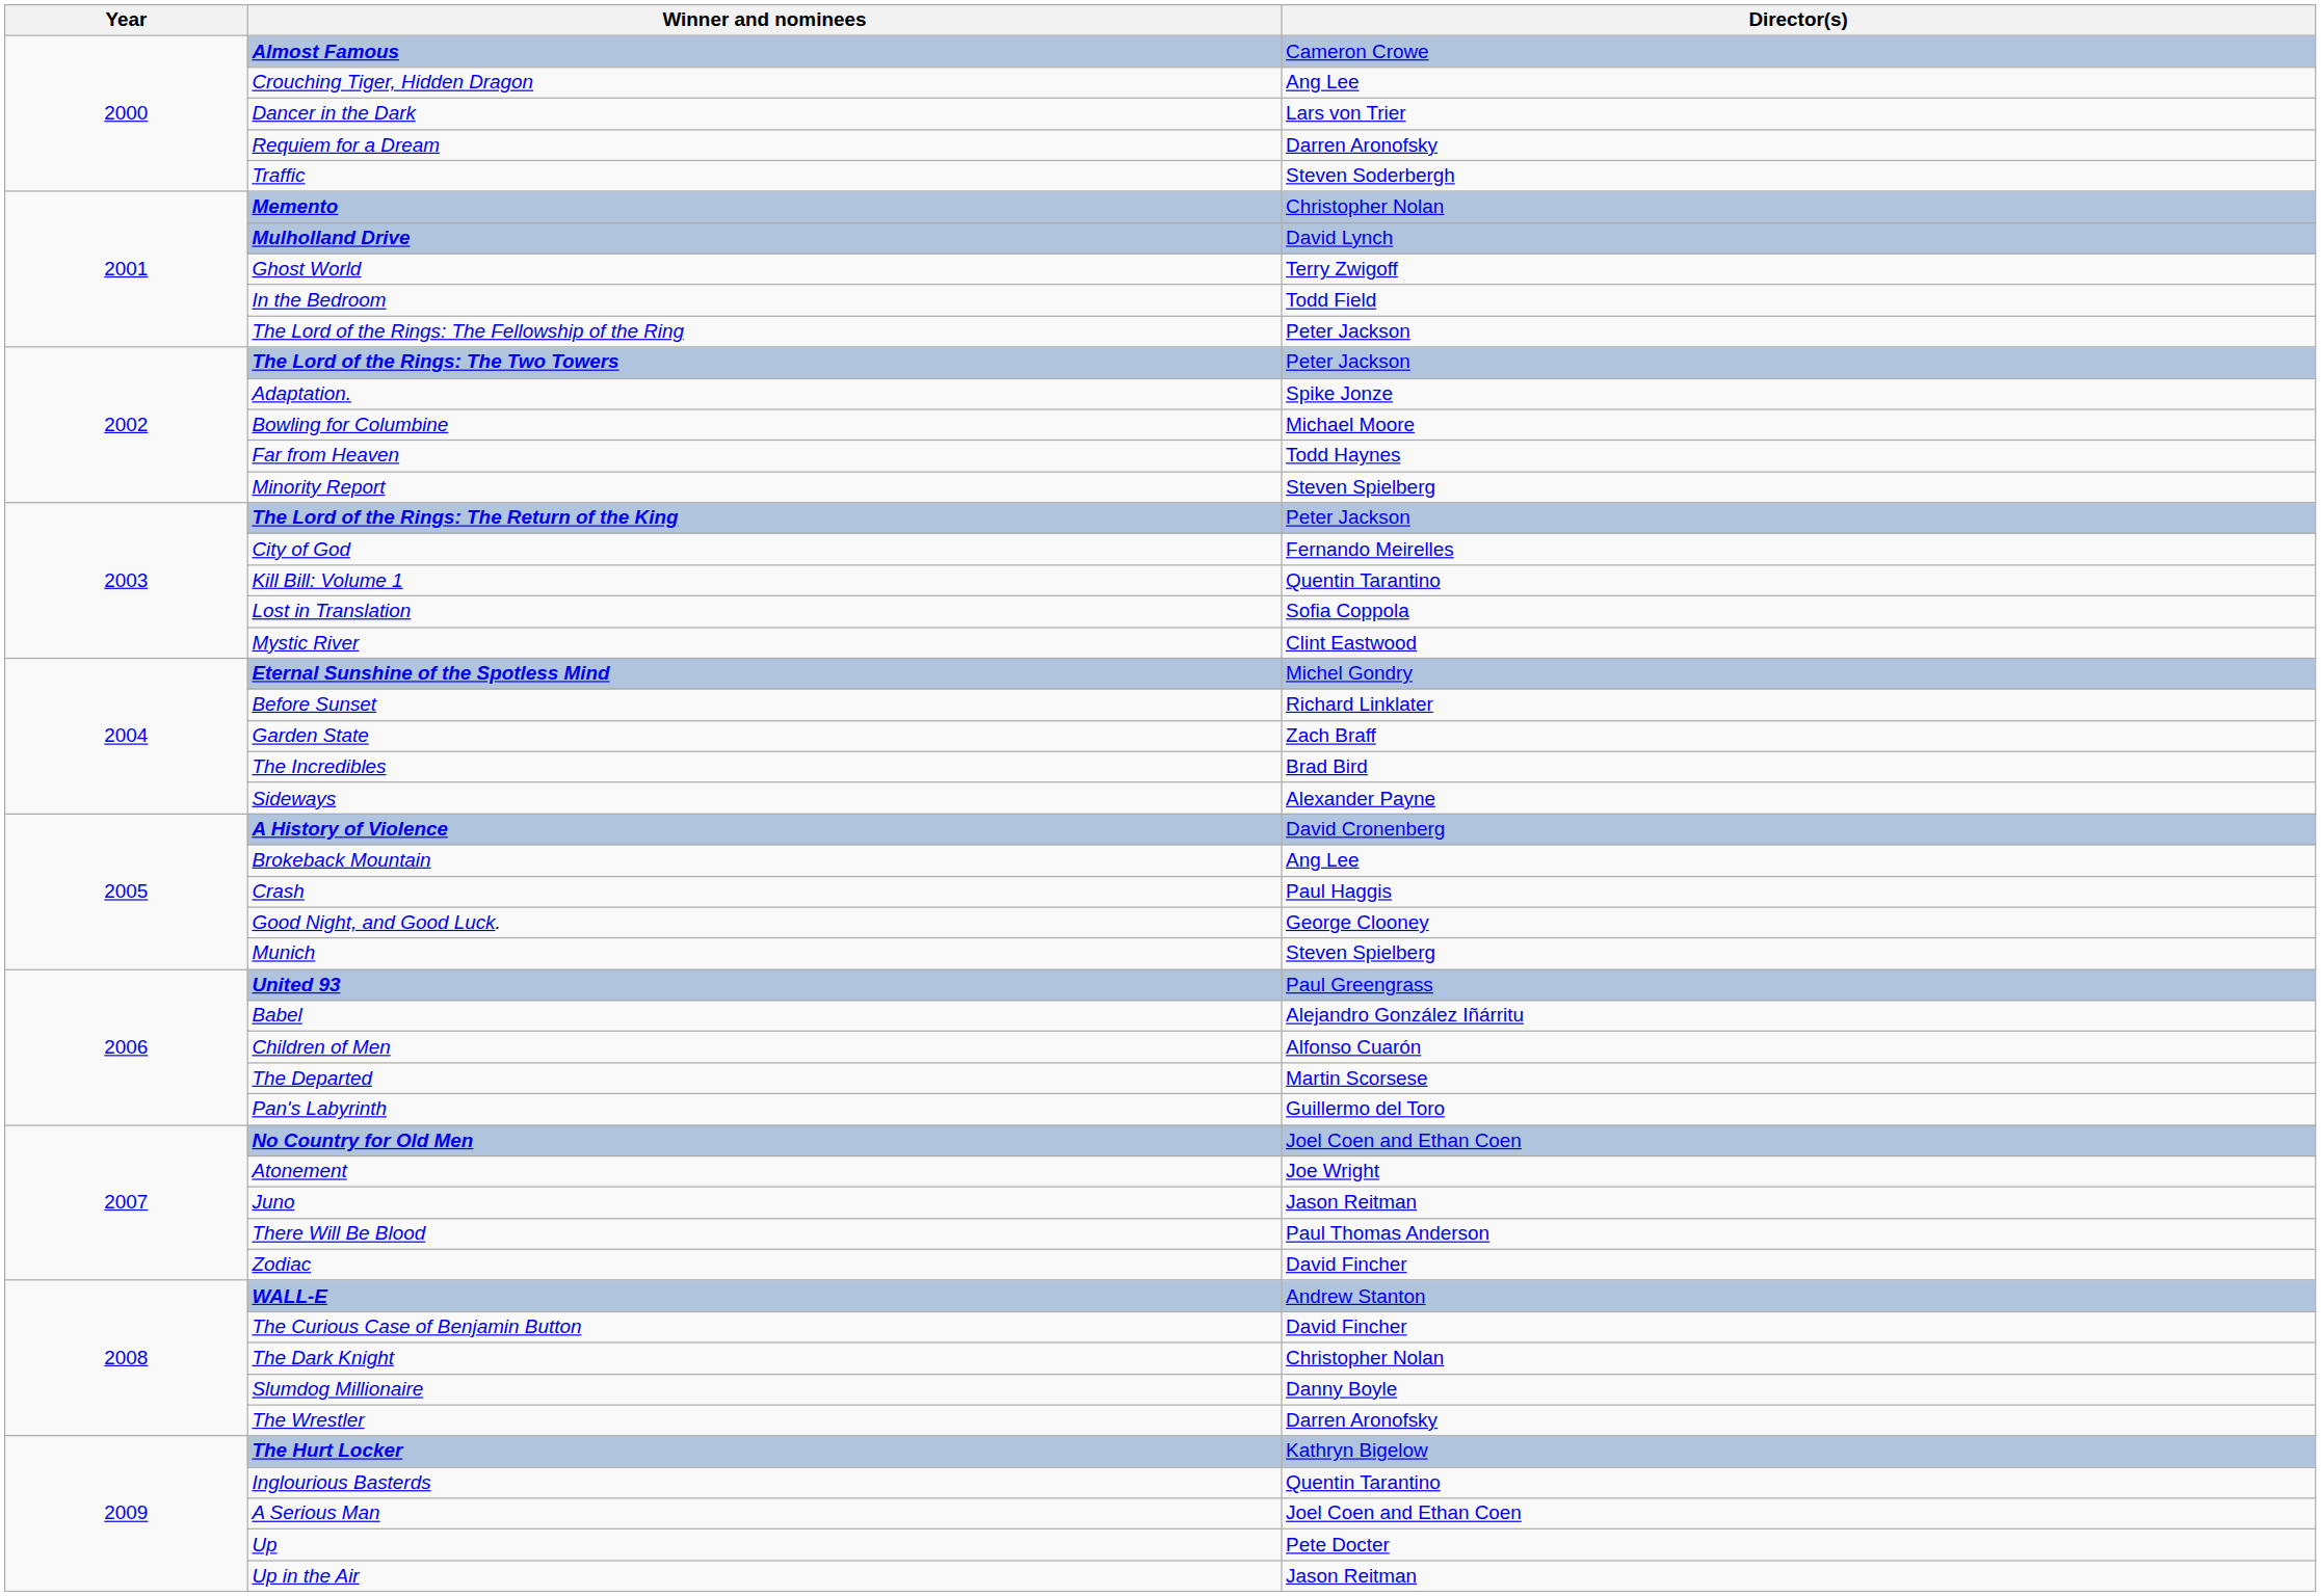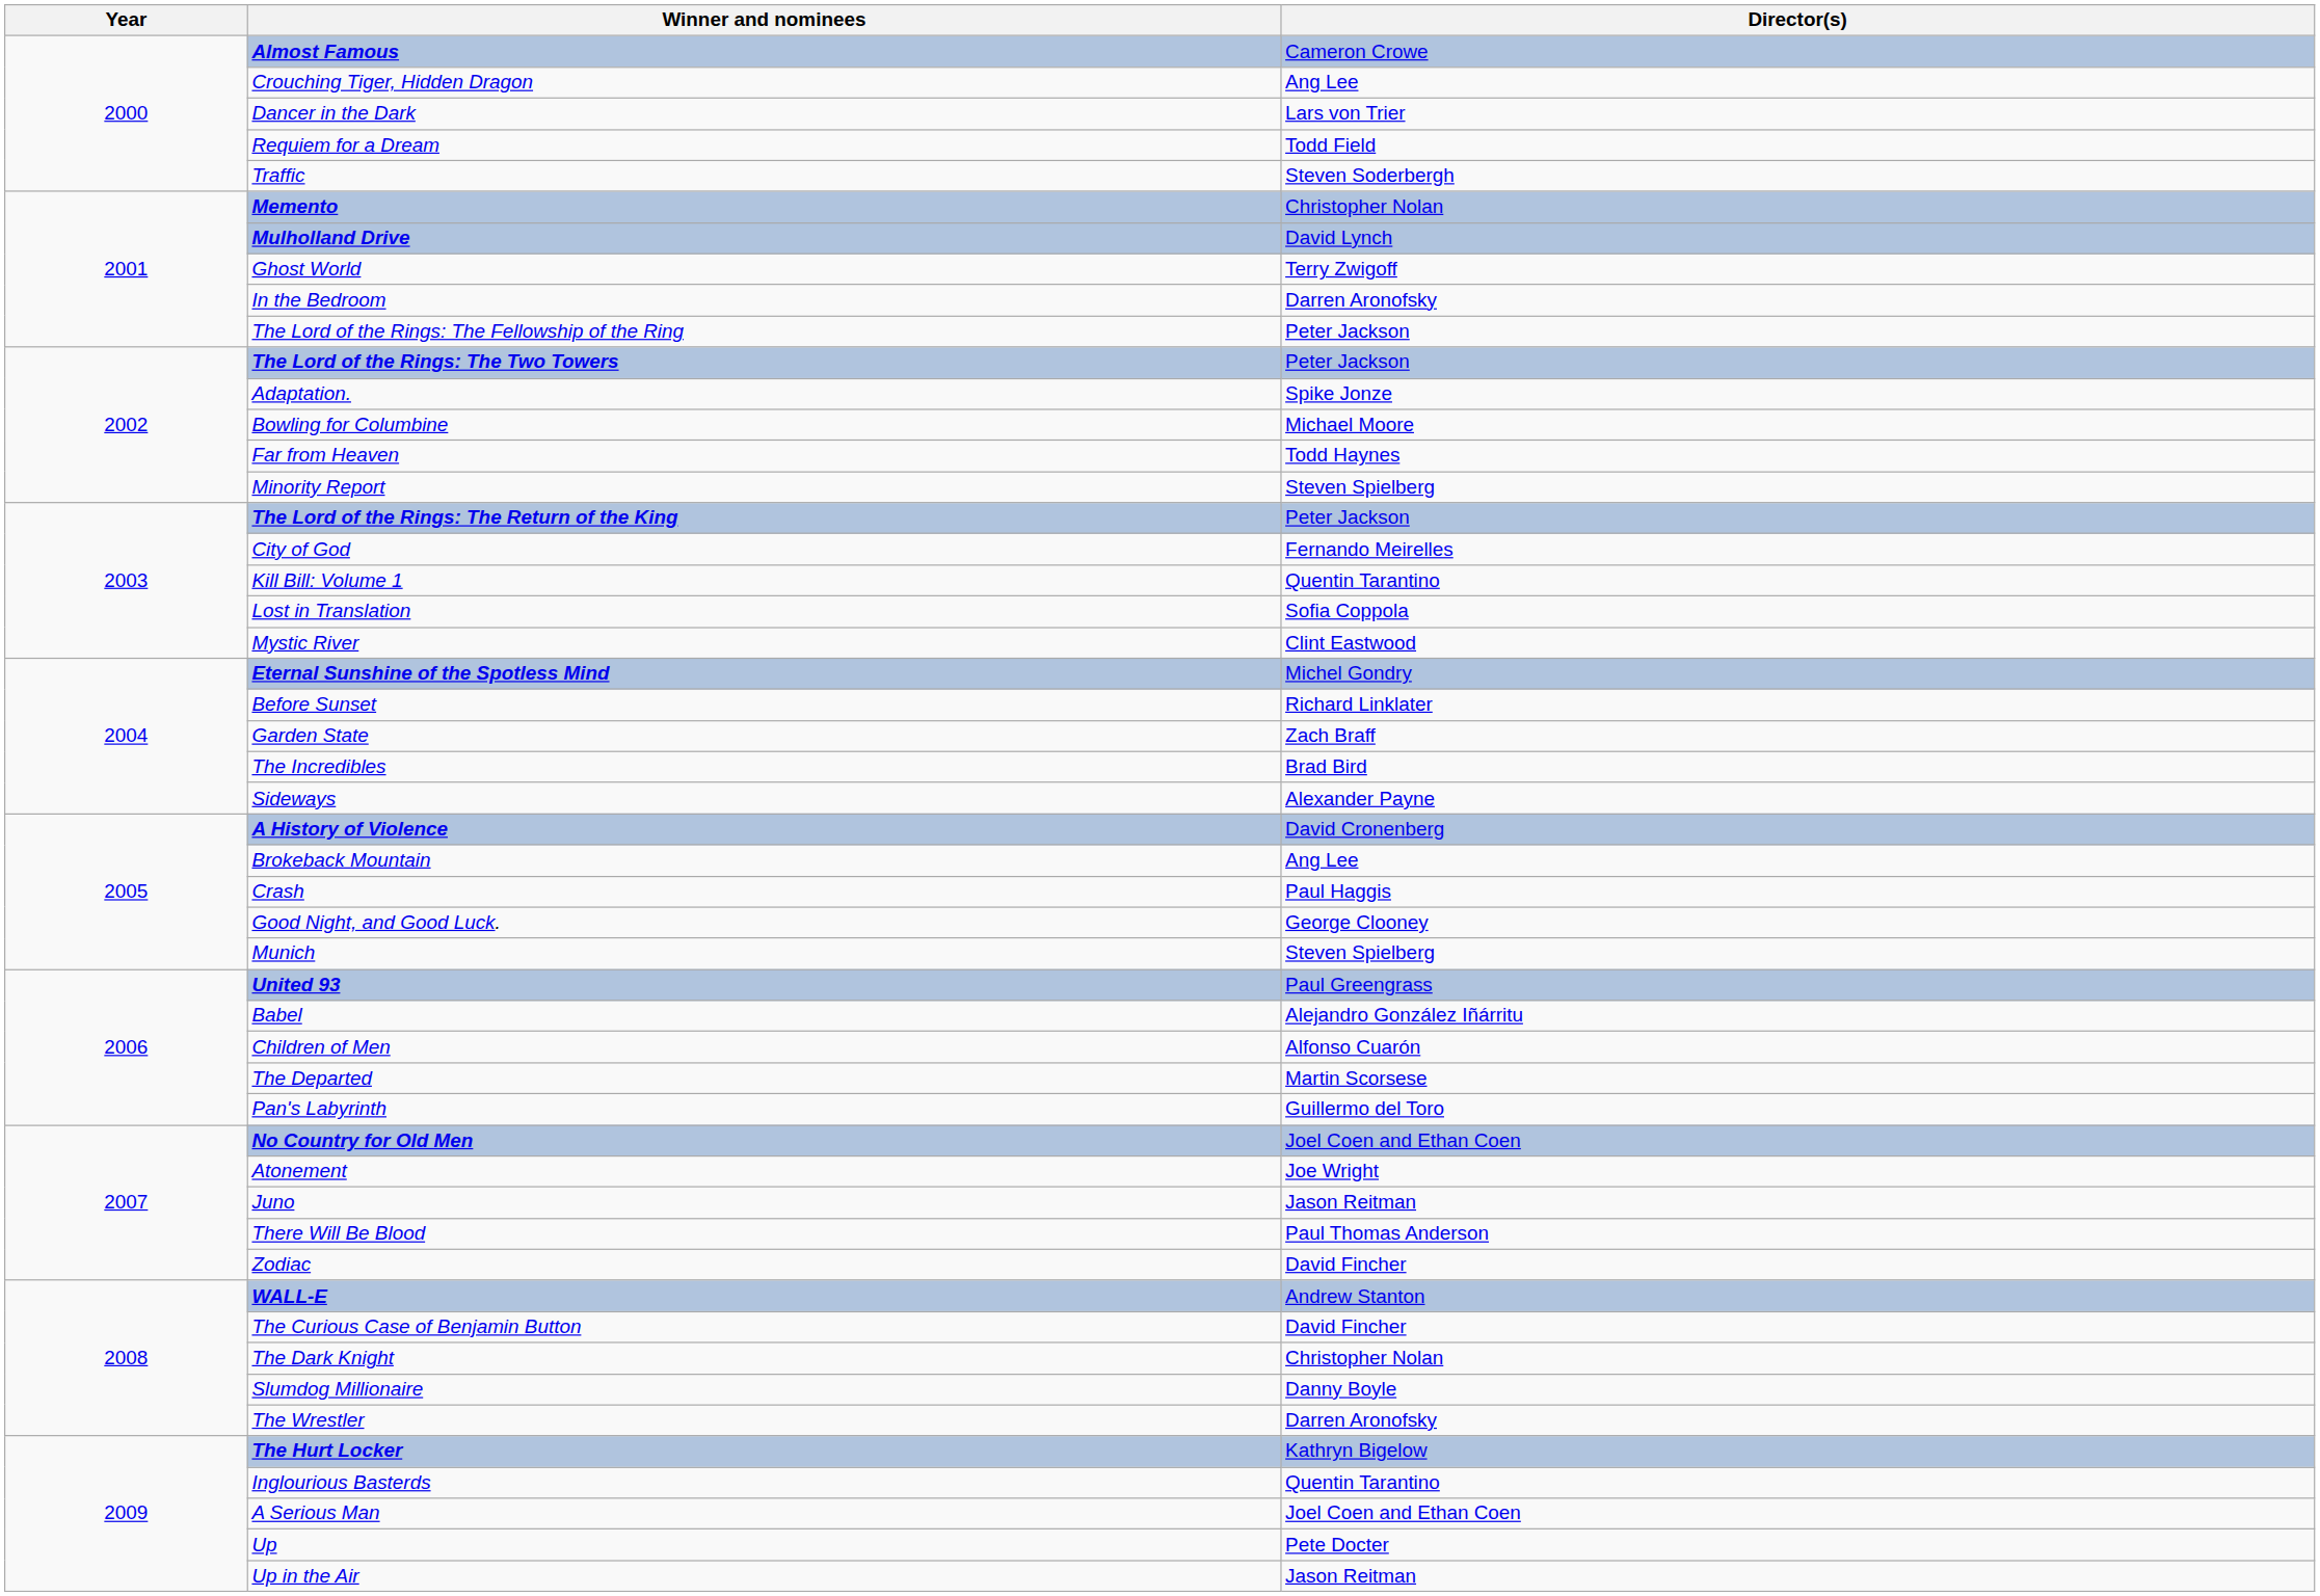 <table class="wikitable" width="95%" cellpadding="5">
 <tr>
 <th width="100"><strong>Year</strong></th>
 <th width="450"><strong>Winner and nominees</strong></th>
 <th width="450"><strong>Director(s)</strong></th>
 </tr>
 <tr>
 <td rowspan="5" style="text-align:center;"><a href='#'>2000</a></td>
 <td style="background:#B0C4DE;"><strong><em><a href='#'>Almost Famous</a></em></strong></td>
 <td style="background:#B0C4DE;"><a href='#'>Cameron Crowe</a></td>
 </tr>
 <tr>
 <td><em><a href='#'>Crouching Tiger, Hidden Dragon</a></em></td>
 <td><a href='#'>Ang Lee</a></td>
 </tr>
 <tr>
 <td><em><a href='#'>Dancer in the Dark</a></em></td>
 <td><a href='#'>Lars von Trier</a></td>
 </tr>
 <tr>
 <td><em><a href='#'>Requiem for a Dream</a></em></td>
-<td><a href='#'>Darren Aronofsky</a></td>
+<td><a href='#'>Todd Field</a></td>
 </tr>
 <tr>
 <td><em><a href='#'>Traffic</a></em></td>
 <td><a href='#'>Steven Soderbergh</a></td>
 </tr>
 <tr>
 <td rowspan="5" style="text-align:center;"><a href='#'>2001</a></td>
 <td style="background:#B0C4DE;"><strong><em><a href='#'>Memento</a></em></strong></td>
 <td style="background:#B0C4DE;"><a href='#'>Christopher Nolan</a></td>
 </tr>
 <tr>
 <td style="background:#B0C4DE;"><strong><em><a href='#'>Mulholland Drive</a></em></strong></td>
 <td style="background:#B0C4DE;"><a href='#'>David Lynch</a></td>
 </tr>
 <tr>
 <td><em><a href='#'>Ghost World</a></em></td>
 <td><a href='#'>Terry Zwigoff</a></td>
 </tr>
 <tr>
 <td><em><a href='#'>In the Bedroom</a></em></td>
-<td><a href='#'>Todd Field</a></td>
+<td><a href='#'>Darren Aronofsky</a></td>
 </tr>
 <tr>
 <td><em><a href='#'>The Lord of the Rings: The Fellowship of the Ring</a></em></td>
 <td><a href='#'>Peter Jackson</a></td>
 </tr>
 <tr>
 <td rowspan="5" style="text-align:center;"><a href='#'>2002</a></td>
 <td style="background:#B0C4DE;"><strong><em><a href='#'>The Lord of the Rings: The Two Towers</a></em></strong></td>
 <td style="background:#B0C4DE;"><a href='#'>Peter Jackson</a></td>
 </tr>
 <tr>
 <td><em><a href='#'>Adaptation.</a></em></td>
 <td><a href='#'>Spike Jonze</a></td>
 </tr>
 <tr>
 <td><em><a href='#'>Bowling for Columbine</a></em></td>
 <td><a href='#'>Michael Moore</a></td>
 </tr>
 <tr>
 <td><em><a href='#'>Far from Heaven</a></em></td>
 <td><a href='#'>Todd Haynes</a></td>
 </tr>
 <tr>
 <td><em><a href='#'>Minority Report</a></em></td>
 <td><a href='#'>Steven Spielberg</a></td>
 </tr>
 <tr>
 <td rowspan="5" style="text-align:center;"><a href='#'>2003</a></td>
 <td style="background:#B0C4DE;"><strong><em><a href='#'>The Lord of the Rings: The Return of the King</a></em></strong></td>
 <td style="background:#B0C4DE;"><a href='#'>Peter Jackson</a></td>
 </tr>
 <tr>
 <td><em><a href='#'>City of God</a></em></td>
 <td><a href='#'>Fernando Meirelles</a></td>
 </tr>
 <tr>
 <td><em><a href='#'>Kill Bill: Volume 1</a></em></td>
 <td><a href='#'>Quentin Tarantino</a></td>
 </tr>
 <tr>
 <td><em><a href='#'>Lost in Translation</a></em></td>
 <td><a href='#'>Sofia Coppola</a></td>
 </tr>
 <tr>
 <td><em><a href='#'>Mystic River</a></em></td>
 <td><a href='#'>Clint Eastwood</a></td>
 </tr>
 <tr>
 <td rowspan="5" style="text-align:center;"><a href='#'>2004</a></td>
 <td style="background:#B0C4DE;"><strong><em><a href='#'>Eternal Sunshine of the Spotless Mind</a></em></strong></td>
 <td style="background:#B0C4DE;"><a href='#'>Michel Gondry</a></td>
 </tr>
 <tr>
 <td><em><a href='#'>Before Sunset</a></em></td>
 <td><a href='#'>Richard Linklater</a></td>
 </tr>
 <tr>
 <td><em><a href='#'>Garden State</a></em></td>
 <td><a href='#'>Zach Braff</a></td>
 </tr>
 <tr>
 <td><em><a href='#'>The Incredibles</a></em></td>
 <td><a href='#'>Brad Bird</a></td>
 </tr>
 <tr>
 <td><em><a href='#'>Sideways</a></em></td>
 <td><a href='#'>Alexander Payne</a></td>
 </tr>
 <tr>
 <td rowspan="5" style="text-align:center;"><a href='#'>2005</a></td>
 <td style="background:#B0C4DE;"><strong><em><a href='#'>A History of Violence</a></em></strong></td>
 <td style="background:#B0C4DE;"><a href='#'>David Cronenberg</a></td>
 </tr>
 <tr>
 <td><em><a href='#'>Brokeback Mountain</a></em></td>
 <td><a href='#'>Ang Lee</a></td>
 </tr>
 <tr>
 <td><em><a href='#'>Crash</a></em></td>
 <td><a href='#'>Paul Haggis</a></td>
 </tr>
 <tr>
 <td><em><a href='#'>Good Night, and Good Luck</a>.</em></td>
 <td><a href='#'>George Clooney</a></td>
 </tr>
 <tr>
 <td><em><a href='#'>Munich</a></em></td>
 <td><a href='#'>Steven Spielberg</a></td>
 </tr>
 <tr>
 <td rowspan="5" style="text-align:center;"><a href='#'>2006</a></td>
 <td style="background:#B0C4DE;"><strong><em><a href='#'>United 93</a></em></strong></td>
 <td style="background:#B0C4DE;"><a href='#'>Paul Greengrass</a></td>
 </tr>
 <tr>
 <td><em><a href='#'>Babel</a></em></td>
 <td><a href='#'>Alejandro González Iñárritu</a></td>
 </tr>
 <tr>
 <td><em><a href='#'>Children of Men</a></em></td>
 <td><a href='#'>Alfonso Cuarón</a></td>
 </tr>
 <tr>
 <td><em><a href='#'>The Departed</a></em></td>
 <td><a href='#'>Martin Scorsese</a></td>
 </tr>
 <tr>
 <td><em><a href='#'>Pan's Labyrinth</a></em></td>
 <td><a href='#'>Guillermo del Toro</a></td>
 </tr>
 <tr>
 <td rowspan="5" style="text-align:center;"><a href='#'>2007</a></td>
 <td style="background:#B0C4DE;"><strong><em><a href='#'>No Country for Old Men</a></em></strong></td>
 <td style="background:#B0C4DE;"><a href='#'>Joel Coen and Ethan Coen</a></td>
 </tr>
 <tr>
 <td><em><a href='#'>Atonement</a></em></td>
 <td><a href='#'>Joe Wright</a></td>
 </tr>
 <tr>
 <td><em><a href='#'>Juno</a></em></td>
 <td><a href='#'>Jason Reitman</a></td>
 </tr>
 <tr>
 <td><em><a href='#'>There Will Be Blood</a></em></td>
 <td><a href='#'>Paul Thomas Anderson</a></td>
 </tr>
 <tr>
 <td><em><a href='#'>Zodiac</a></em></td>
 <td><a href='#'>David Fincher</a></td>
 </tr>
 <tr>
 <td rowspan="5" style="text-align:center;"><a href='#'>2008</a></td>
 <td style="background:#B0C4DE;"><strong><em><a href='#'>WALL-E</a></em></strong></td>
 <td style="background:#B0C4DE;"><a href='#'>Andrew Stanton</a></td>
 </tr>
 <tr>
 <td><em><a href='#'>The Curious Case of Benjamin Button</a></em></td>
 <td><a href='#'>David Fincher</a></td>
 </tr>
 <tr>
 <td><em><a href='#'>The Dark Knight</a></em></td>
 <td><a href='#'>Christopher Nolan</a></td>
 </tr>
 <tr>
 <td><em><a href='#'>Slumdog Millionaire</a></em></td>
 <td><a href='#'>Danny Boyle</a></td>
 </tr>
 <tr>
 <td><em><a href='#'>The Wrestler</a></em></td>
 <td><a href='#'>Darren Aronofsky</a></td>
 </tr>
 <tr>
 <td rowspan="5" style="text-align:center;"><a href='#'>2009</a></td>
 <td style="background:#B0C4DE;"><strong><em><a href='#'>The Hurt Locker</a></em></strong></td>
 <td style="background:#B0C4DE;"><a href='#'>Kathryn Bigelow</a></td>
 </tr>
 <tr>
 <td><em><a href='#'>Inglourious Basterds</a></em></td>
 <td><a href='#'>Quentin Tarantino</a></td>
 </tr>
 <tr>
 <td><em><a href='#'>A Serious Man</a></em></td>
 <td><a href='#'>Joel Coen and Ethan Coen</a></td>
 </tr>
 <tr>
 <td><em><a href='#'>Up</a></em></td>
 <td><a href='#'>Pete Docter</a></td>
 </tr>
 <tr>
 <td><em><a href='#'>Up in the Air</a></em></td>
 <td><a href='#'>Jason Reitman</a></td>
 </tr>
 </table>
